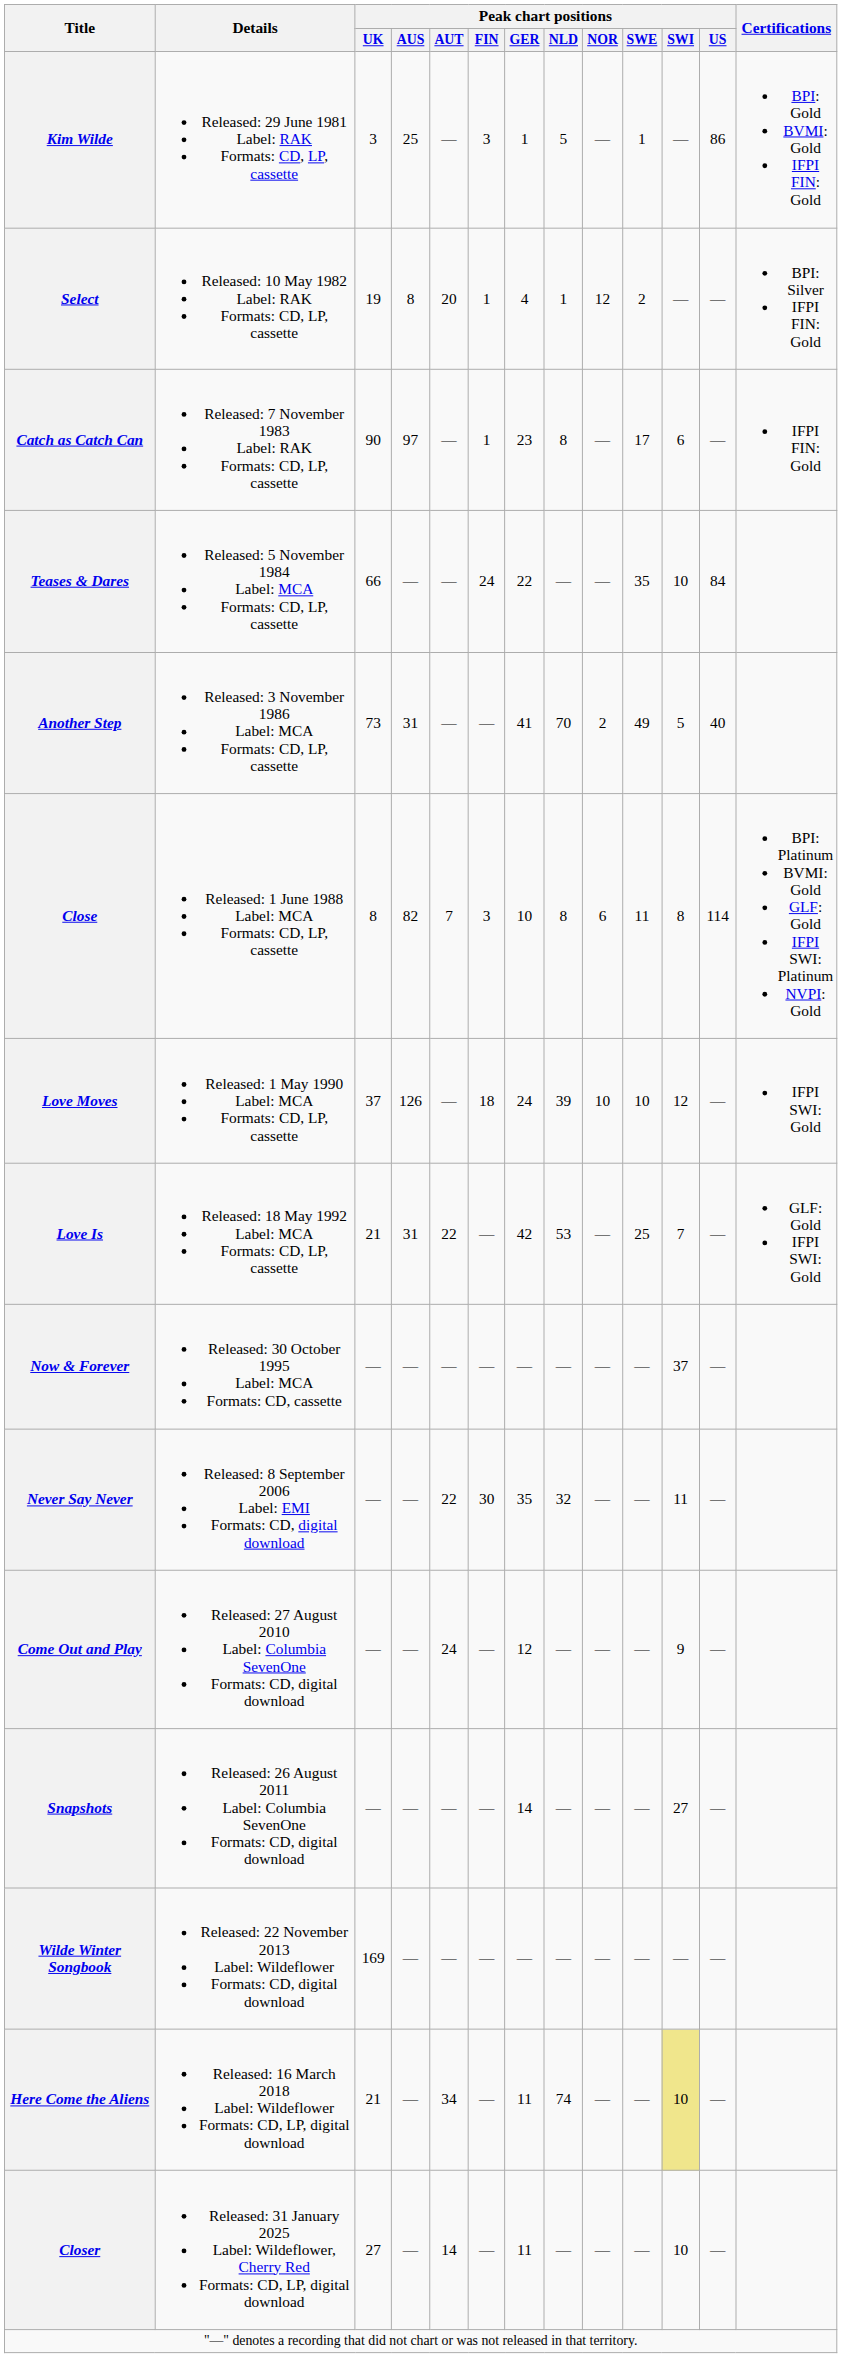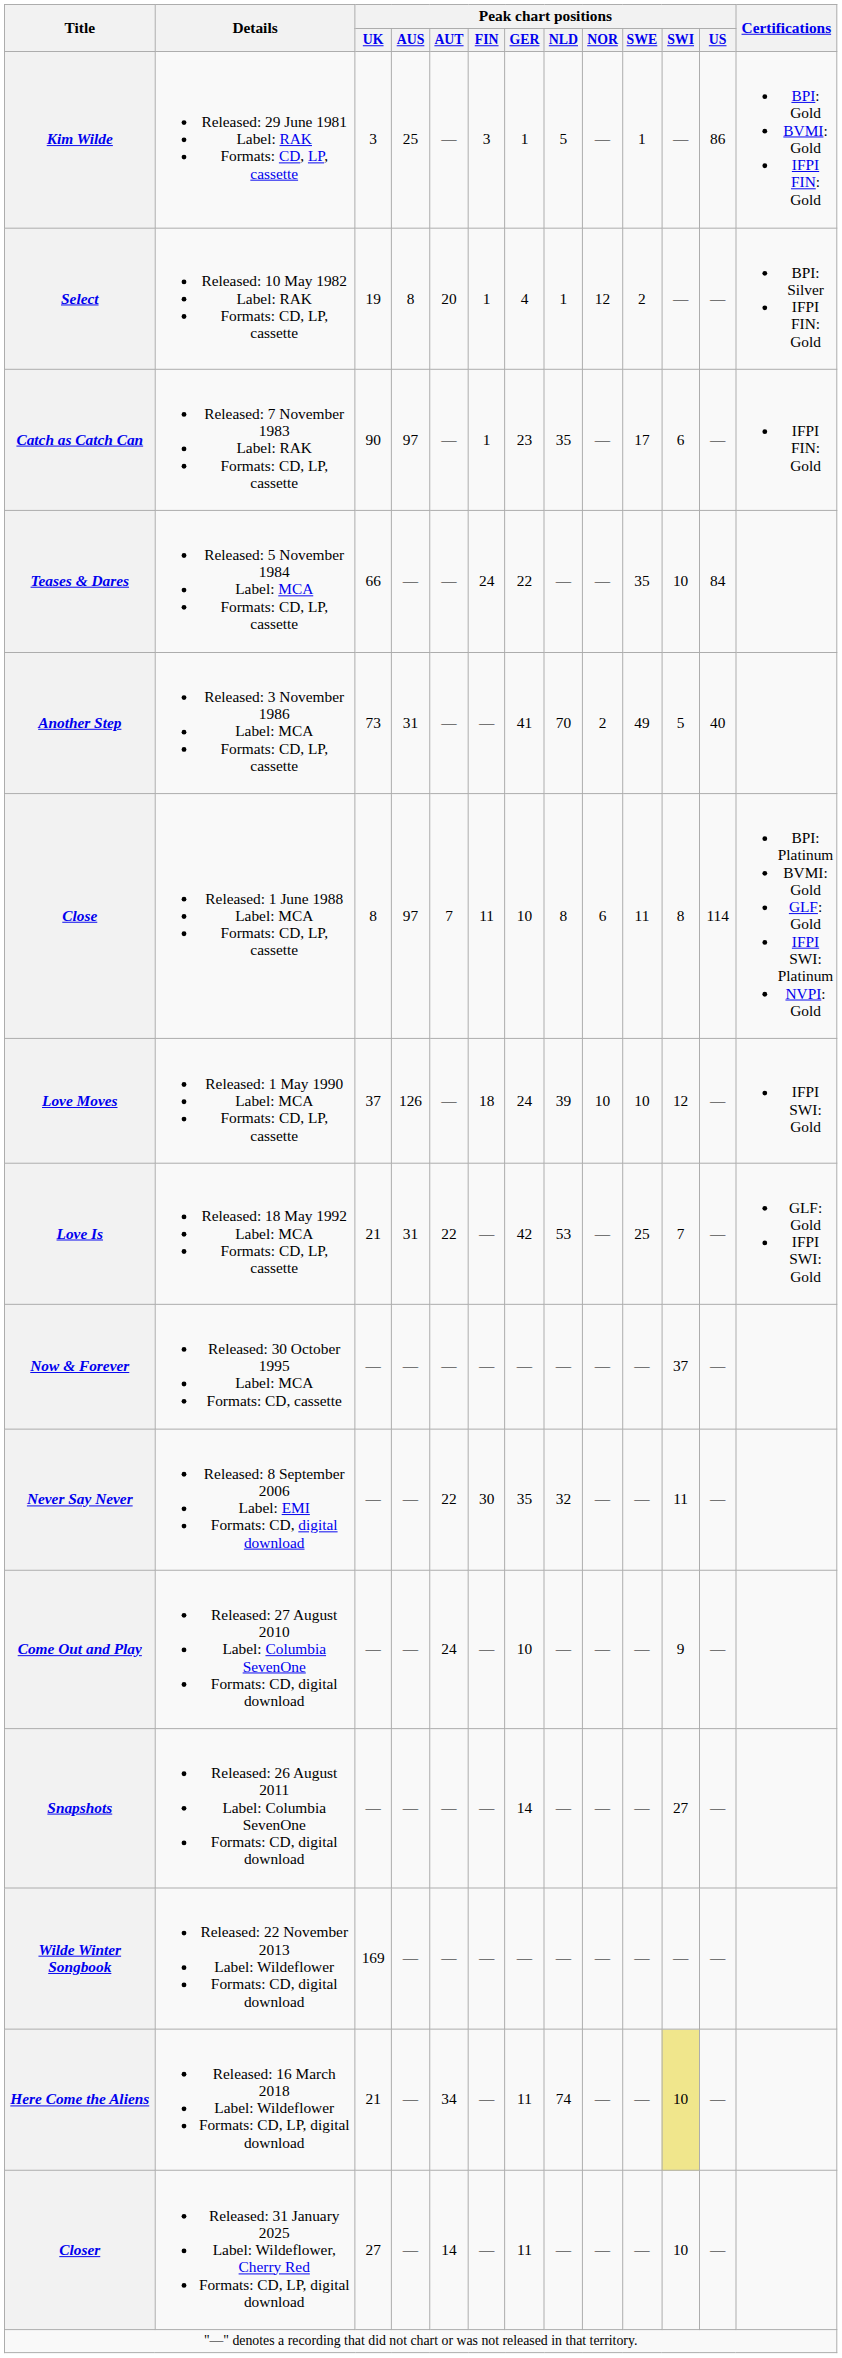 <table class="wikitable plainrowheaders" style="text-align:center;">
 <tr>
 <th scope="col" rowspan="2" style="width:13em;">Title</th>
 <th scope="col" rowspan="2" style="width:16em;">Details</th>
 <th scope="col" colspan="10">Peak chart positions</th>
 <th scope="col" rowspan="2"><a href='#'>Certifications</a></th>
 </tr>
 <tr>
 <th scope="col" style="width:2.5em;font-size:90%;"><a href='#'>UK</a><br></th>
 <th scope="col" style="width:2.5em;font-size:90%;"><a href='#'>AUS</a><br></th>
 <th scope="col" style="width:2.5em;font-size:90%;"><a href='#'>AUT</a><br></th>
 <th scope="col" style="width:2.5em;font-size:90%;"><a href='#'>FIN</a><br></th>
 <th scope="col" style="width:2.5em;font-size:90%;"><a href='#'>GER</a><br></th>
 <th scope="col" style="width:2.5em;font-size:90%;"><a href='#'>NLD</a><br></th>
 <th scope="col" style="width:2.5em;font-size:90%;"><a href='#'>NOR</a><br></th>
 <th scope="col" style="width:2.5em;font-size:90%;"><a href='#'>SWE</a><br></th>
 <th scope="col" style="width:2.5em;font-size:90%;"><a href='#'>SWI</a><br></th>
 <th scope="col" style="width:2.5em;font-size:90%;"><a href='#'>US</a><br></th>
 </tr>
 <tr>
 <th scope="row"><em><a href='#'>Kim Wilde</a></em></th>
 <td><br><ul><li>Released: 29 June 1981</li><li>Label: <a href='#'>RAK</a></li><li>Formats: <a href='#'>CD</a>, <a href='#'>LP</a>, <a href='#'>cassette</a></li></ul></td>
 <td>3</td>
 <td>25</td>
 <td>—</td>
 <td>3</td>
 <td>1</td>
 <td>5</td>
 <td>—</td>
 <td>1</td>
 <td>—</td>
 <td>86</td>
 <td><br><ul><li><a href='#'>BPI</a>: Gold</li><li><a href='#'>BVMI</a>: Gold</li><li><a href='#'>IFPI FIN</a>: Gold</li></ul></td>
 </tr>
 <tr>
 <th scope="row"><em><a href='#'>Select</a></em></th>
 <td><br><ul><li>Released: 10 May 1982</li><li>Label: RAK</li><li>Formats: CD, LP, cassette</li></ul></td>
 <td>19</td>
 <td>8</td>
 <td>20</td>
 <td>1</td>
 <td>4</td>
 <td>1</td>
 <td>12</td>
 <td>2</td>
 <td>—</td>
 <td>—</td>
 <td><br><ul><li>BPI: Silver</li><li>IFPI FIN: Gold</li></ul></td>
 </tr>
 <tr>
 <th scope="row"><em><a href='#'>Catch as Catch Can</a></em></th>
 <td><br><ul><li>Released: 7 November 1983</li><li>Label: RAK</li><li>Formats: CD, LP, cassette</li></ul></td>
 <td>90</td>
 <td>97</td>
 <td>—</td>
 <td>1</td>
 <td>23</td>
-<td>8</td>
+<td>35</td>
 <td>—</td>
 <td>17</td>
 <td>6</td>
 <td>—</td>
 <td><br><ul><li>IFPI FIN: Gold</li></ul></td>
 </tr>
 <tr>
 <th scope="row"><em><a href='#'>Teases & Dares</a></em></th>
 <td><br><ul><li>Released: 5 November 1984</li><li>Label: <a href='#'>MCA</a></li><li>Formats: CD, LP, cassette</li></ul></td>
 <td>66</td>
 <td>—</td>
 <td>—</td>
 <td>24</td>
 <td>22</td>
 <td>—</td>
 <td>—</td>
 <td>35</td>
 <td>10</td>
 <td>84</td>
 <td></td>
 </tr>
 <tr>
 <th scope="row"><em><a href='#'>Another Step</a></em></th>
 <td><br><ul><li>Released: 3 November 1986</li><li>Label: MCA</li><li>Formats: CD, LP, cassette</li></ul></td>
 <td>73</td>
 <td>31</td>
 <td>—</td>
 <td>—</td>
 <td>41</td>
 <td>70</td>
 <td>2</td>
 <td>49</td>
 <td>5</td>
 <td>40</td>
 <td></td>
 </tr>
 <tr>
 <th scope="row"><em><a href='#'>Close</a></em></th>
 <td><br><ul><li>Released: 1 June 1988</li><li>Label: MCA</li><li>Formats: CD, LP, cassette</li></ul></td>
 <td>8</td>
-<td>82</td>
+<td>97</td>
 <td>7</td>
-<td>3</td>
+<td>11</td>
 <td>10</td>
 <td>8</td>
 <td>6</td>
 <td>11</td>
 <td>8</td>
 <td>114</td>
 <td><br><ul><li>BPI: Platinum</li><li>BVMI: Gold</li><li><a href='#'>GLF</a>: Gold</li><li><a href='#'>IFPI</a> SWI: Platinum</li><li><a href='#'>NVPI</a>: Gold</li></ul></td>
 </tr>
 <tr>
 <th scope="row"><em><a href='#'>Love Moves</a></em></th>
 <td><br><ul><li>Released: 1 May 1990</li><li>Label: MCA</li><li>Formats: CD, LP, cassette</li></ul></td>
 <td>37</td>
 <td>126</td>
 <td>—</td>
 <td>18</td>
 <td>24</td>
 <td>39</td>
 <td>10</td>
 <td>10</td>
 <td>12</td>
 <td>—</td>
 <td><br><ul><li>IFPI SWI: Gold</li></ul></td>
 </tr>
 <tr>
 <th scope="row"><em><a href='#'>Love Is</a></em></th>
 <td><br><ul><li>Released: 18 May 1992</li><li>Label: MCA</li><li>Formats: CD, LP, cassette</li></ul></td>
 <td>21</td>
 <td>31</td>
 <td>22</td>
 <td>—</td>
 <td>42</td>
 <td>53</td>
 <td>—</td>
 <td>25</td>
 <td>7</td>
 <td>—</td>
 <td><br><ul><li>GLF: Gold</li><li>IFPI SWI: Gold</li></ul></td>
 </tr>
 <tr>
 <th scope="row"><em><a href='#'>Now & Forever</a></em></th>
 <td><br><ul><li>Released: 30 October 1995</li><li>Label: MCA</li><li>Formats: CD, cassette</li></ul></td>
 <td>—</td>
 <td>—</td>
 <td>—</td>
 <td>—</td>
 <td>—</td>
 <td>—</td>
 <td>—</td>
 <td>—</td>
 <td>37</td>
 <td>—</td>
 <td></td>
 </tr>
 <tr>
 <th scope="row"><em><a href='#'>Never Say Never</a></em></th>
 <td><br><ul><li>Released: 8 September 2006</li><li>Label: <a href='#'>EMI</a></li><li>Formats: CD, <a href='#'>digital download</a></li></ul></td>
 <td>—</td>
 <td>—</td>
 <td>22</td>
 <td>30</td>
 <td>35</td>
 <td>32</td>
 <td>—</td>
 <td>—</td>
 <td>11</td>
 <td>—</td>
 <td></td>
 </tr>
 <tr>
 <th scope="row"><em><a href='#'>Come Out and Play</a></em></th>
 <td><br><ul><li>Released: 27 August 2010</li><li>Label: <a href='#'>Columbia SevenOne</a></li><li>Formats: CD, digital download</li></ul></td>
 <td>—</td>
 <td>—</td>
 <td>24</td>
 <td>—</td>
-<td>12</td>
+<td>10</td>
 <td>—</td>
 <td>—</td>
 <td>—</td>
 <td>9</td>
 <td>—</td>
 <td></td>
 </tr>
 <tr>
 <th scope="row"><em><a href='#'>Snapshots</a></em></th>
 <td><br><ul><li>Released: 26 August 2011</li><li>Label: Columbia SevenOne</li><li>Formats: CD, digital download</li></ul></td>
 <td>—</td>
 <td>—</td>
 <td>—</td>
 <td>—</td>
 <td>14</td>
 <td>—</td>
 <td>—</td>
 <td>—</td>
 <td>27</td>
 <td>—</td>
 <td></td>
 </tr>
 <tr>
 <th scope="row"><em><a href='#'>Wilde Winter Songbook</a></em></th>
 <td><br><ul><li>Released: 22 November 2013</li><li>Label: Wildeflower</li><li>Formats: CD, digital download</li></ul></td>
 <td>169</td>
 <td>—</td>
 <td>—</td>
 <td>—</td>
 <td>—</td>
 <td>—</td>
 <td>—</td>
 <td>—</td>
 <td>—</td>
 <td>—</td>
 <td></td>
 </tr>
 <tr>
 <th scope="row"><em><a href='#'>Here Come the Aliens</a></em></th>
 <td><br><ul><li>Released: 16 March 2018</li><li>Label: Wildeflower</li><li>Formats: CD, LP, digital download</li></ul></td>
 <td>21</td>
 <td>—</td>
 <td>34</td>
 <td>—</td>
 <td>11</td>
 <td>74</td>
 <td>—</td>
 <td>—</td>
 <td style="background: khaki;">10</td>
 <td>—</td>
 <td></td>
 </tr>
 <tr>
 <th scope="row"><em><a href='#'>Closer</a></em></th>
 <td><br><ul><li>Released: 31 January 2025</li><li>Label: Wildeflower, <a href='#'>Cherry Red</a></li><li>Formats: CD, LP, digital download</li></ul></td>
 <td>27</td>
 <td>—</td>
 <td>14<br></td>
 <td>—</td>
 <td>11</td>
 <td>—</td>
 <td>—</td>
 <td>—</td>
 <td>10</td>
 <td>—</td>
 <td></td>
 </tr>
 <tr>
 <td colspan="13" style="font-size:90%">"—" denotes a recording that did not chart or was not released in that territory.</td>
 </tr>
 </table>
